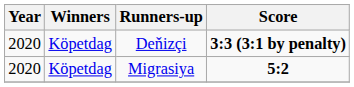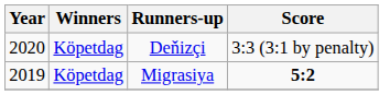 <table class="wikitable" style="text-align: center;">
 <tr>
 <th>Year</th>
 <th>Winners</th>
 <th>Runners-up</th>
 <th>Score</th>
 </tr>
 <tr>
 <td>2020</td>
 <td><a href='#'>Köpetdag</a></td>
 <td><a href='#'>Deňizçi</a></td>
-<td><strong>3:3 (3:1 by penalty) </strong></td>
+<td>3:3 (3:1 by penalty) </td>
 </tr>
 <tr>
-<td>2020</td>
+<td>2019</td>
 <td><a href='#'>Köpetdag</a></td>
 <td><a href='#'>Migrasiya</a></td>
 <td><strong>5:2</strong></td>
 </tr>
 <tr>
 </tr>
 </table>
